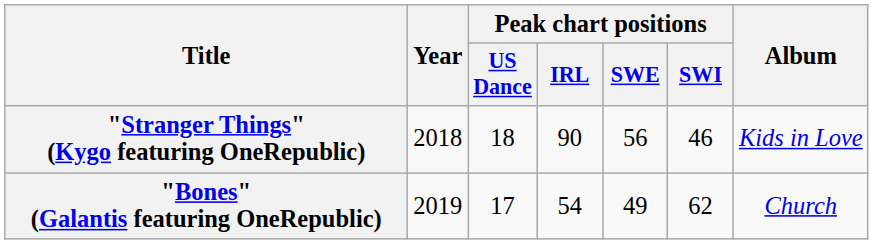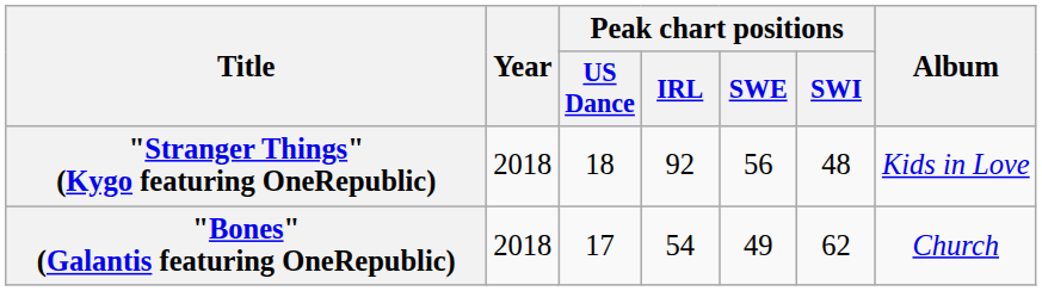 <table class="wikitable plainrowheaders" style="text-align:center;" border="1">
 <tr>
 <th scope="col" rowspan="2" style="width:16em;">Title</th>
 <th scope="col" rowspan="2">Year</th>
 <th scope="col" colspan="4">Peak chart positions</th>
 <th scope="col" rowspan="2">Album</th>
 </tr>
 <tr>
 <th scope="col" style="width:2.5em;font-size:90%;"><a href='#'>US<br>Dance</a><br></th>
 <th scope="col" style="width:2.5em;font-size:90%;"><a href='#'>IRL</a><br></th>
 <th scope="col" style="width:2.5em;font-size:90%;"><a href='#'>SWE</a><br></th>
 <th scope="col" style="width:2.5em;font-size:90%;"><a href='#'>SWI</a><br></th>
 </tr>
 <tr>
 <th scope="row">"<a href='#'>Stranger Things</a>"<br><span>(<a href='#'>Kygo</a> featuring OneRepublic)</span></th>
 <td>2018</td>
 <td>18</td>
-<td>90</td>
+<td>92</td>
 <td>56</td>
-<td>46</td>
+<td>48</td>
 <td><em><a href='#'>Kids in Love</a></em></td>
 </tr>
 <tr>
 <th scope="row">"<a href='#'>Bones</a>"<br><span>(<a href='#'>Galantis</a> featuring OneRepublic)</span></th>
-<td>2019</td>
+<td>2018</td>
 <td>17</td>
 <td>54</td>
 <td>49</td>
 <td>62</td>
 <td><em><a href='#'>Church</a></em></td>
 </tr>
 </table>
